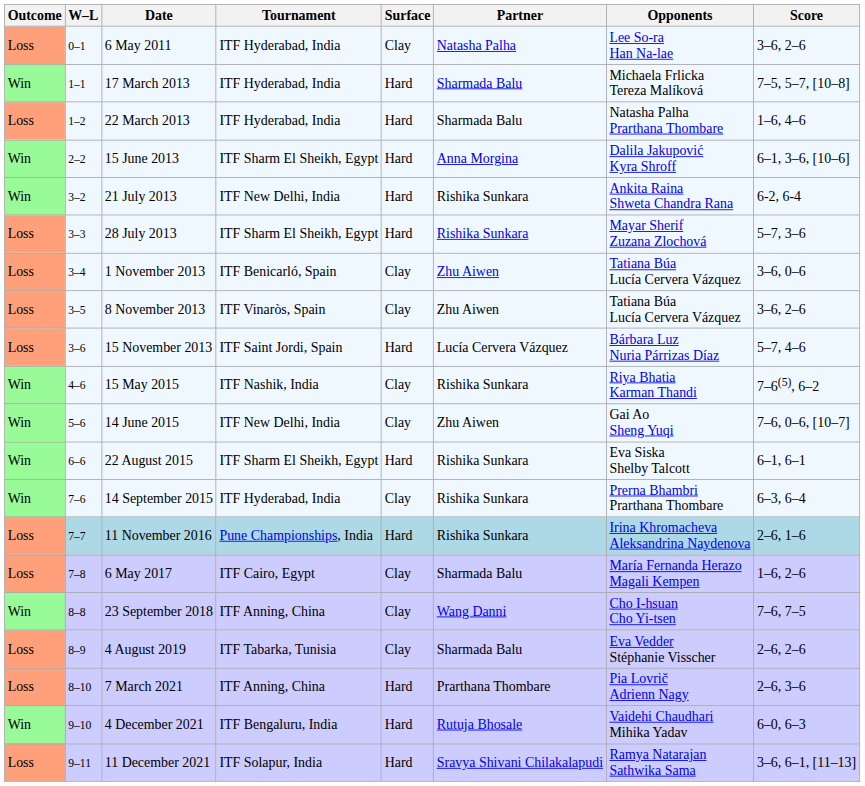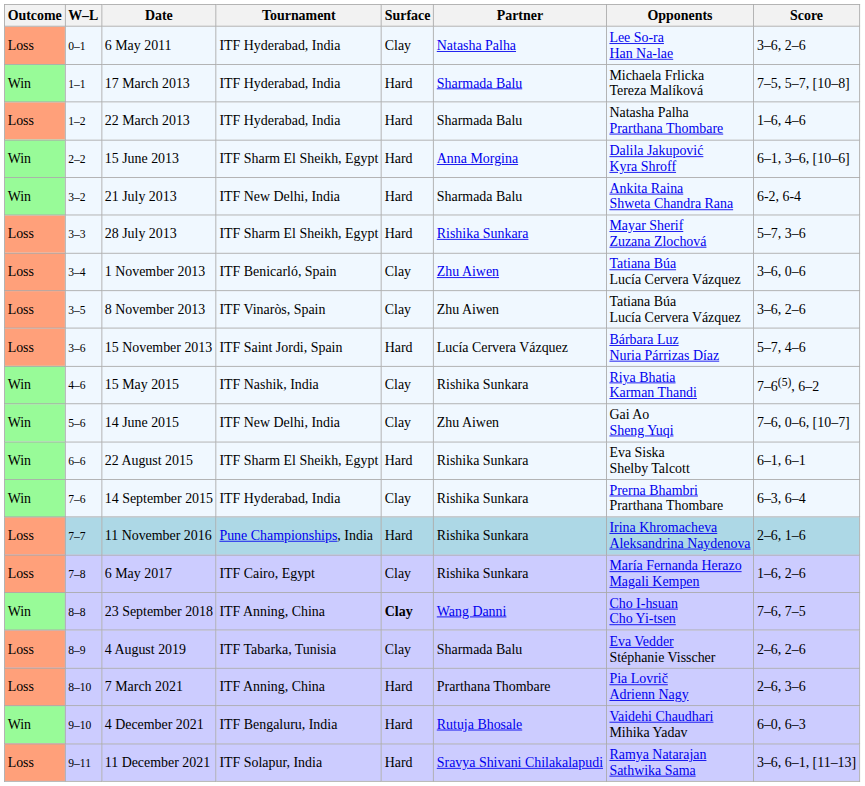 <table class="sortable wikitable">
 <tr>
 <th>Outcome</th>
 <th class="unsortable">W–L</th>
 <th>Date</th>
 <th>Tournament</th>
 <th>Surface</th>
 <th>Partner</th>
 <th>Opponents</th>
 <th class="unsortable">Score</th>
 </tr>
 <tr style="background:#f0f8ff;">
 <td bgcolor=FFA07A>Loss</td>
 <td><small>0–1</small></td>
 <td>6 May 2011</td>
 <td>ITF Hyderabad, India</td>
 <td>Clay</td>
 <td> <a href='#'>Natasha Palha</a></td>
 <td> <a href='#'>Lee So-ra</a> <br>  <a href='#'>Han Na-lae</a></td>
 <td>3–6, 2–6</td>
 </tr>
 <tr style="background:#f0f8ff;">
 <td style="background:#98fb98;">Win</td>
 <td><small>1–1</small></td>
 <td>17 March 2013</td>
 <td>ITF Hyderabad, India</td>
 <td>Hard</td>
 <td> <a href='#'>Sharmada Balu</a></td>
 <td> Michaela Frlicka <br>  Tereza Malíková</td>
 <td>7–5, 5–7, [10–8]</td>
 </tr>
 <tr style="background:#f0f8ff;">
 <td bgcolor=FFA07A>Loss</td>
 <td><small>1–2</small></td>
 <td>22 March 2013</td>
 <td>ITF Hyderabad, India</td>
 <td>Hard</td>
 <td> Sharmada Balu</td>
 <td> Natasha Palha <br>  <a href='#'>Prarthana Thombare</a></td>
 <td>1–6, 4–6</td>
 </tr>
 <tr style="background:#f0f8ff;">
 <td style="background:#98fb98;">Win</td>
 <td><small>2–2</small></td>
 <td>15 June 2013</td>
 <td>ITF Sharm El Sheikh, Egypt</td>
 <td>Hard</td>
 <td> <a href='#'>Anna Morgina</a></td>
 <td> <a href='#'>Dalila Jakupović</a> <br>  <a href='#'>Kyra Shroff</a></td>
 <td>6–1, 3–6, [10–6]</td>
 </tr>
 <tr style="background:#f0f8ff;">
 <td style="background:#98fb98;">Win</td>
 <td><small>3–2</small></td>
 <td>21 July 2013</td>
 <td>ITF New Delhi, India</td>
 <td>Hard</td>
-<td> Rishika Sunkara</td>
+<td> Sharmada Balu</td>
 <td> <a href='#'>Ankita Raina</a> <br>  <a href='#'>Shweta Chandra Rana</a></td>
 <td>6-2, 6-4</td>
 </tr>
 <tr style="background:#f0f8ff;">
 <td style="background:#ffa07a;">Loss</td>
 <td><small>3–3</small></td>
 <td>28 July 2013</td>
 <td>ITF Sharm El Sheikh, Egypt</td>
 <td>Hard</td>
 <td> <a href='#'>Rishika Sunkara</a></td>
 <td> <a href='#'>Mayar Sherif</a> <br>  <a href='#'>Zuzana Zlochová</a></td>
 <td>5–7, 3–6</td>
 </tr>
 <tr style="background:#f0f8ff;">
 <td style="background:#ffa07a;">Loss</td>
 <td><small>3–4</small></td>
 <td>1 November 2013</td>
 <td>ITF Benicarló, Spain</td>
 <td>Clay</td>
 <td> <a href='#'>Zhu Aiwen</a></td>
 <td> <a href='#'>Tatiana Búa</a> <br>  Lucía Cervera Vázquez</td>
 <td>3–6, 0–6</td>
 </tr>
 <tr style="background:#f0f8ff;">
 <td style="background:#ffa07a;">Loss</td>
 <td><small>3–5</small></td>
 <td>8 November 2013</td>
 <td>ITF Vinaròs, Spain</td>
 <td>Clay</td>
 <td> Zhu Aiwen</td>
 <td> Tatiana Búa <br>  Lucía Cervera Vázquez</td>
 <td>3–6, 2–6</td>
 </tr>
 <tr style="background:#f0f8ff;">
 <td style="background:#ffa07a;">Loss</td>
 <td><small>3–6</small></td>
 <td>15 November 2013</td>
 <td>ITF Saint Jordi, Spain</td>
 <td>Hard</td>
 <td> Lucía Cervera Vázquez</td>
 <td> <a href='#'>Bárbara Luz</a> <br>  <a href='#'>Nuria Párrizas Díaz</a></td>
 <td>5–7, 4–6</td>
 </tr>
 <tr style="background:#f0f8ff;">
 <td style="background:#98fb98;">Win</td>
 <td><small>4–6</small></td>
 <td>15 May 2015</td>
 <td>ITF Nashik, India</td>
 <td>Clay</td>
 <td> Rishika Sunkara</td>
 <td> <a href='#'>Riya Bhatia</a> <br>  <a href='#'>Karman Thandi</a></td>
 <td>7–6<sup>(5)</sup>, 6–2</td>
 </tr>
 <tr style="background:#f0f8ff;">
 <td style="background:#98fb98;">Win</td>
 <td><small>5–6</small></td>
 <td>14 June 2015</td>
 <td>ITF New Delhi, India</td>
 <td>Clay</td>
 <td> Zhu Aiwen</td>
 <td> Gai Ao <br>  <a href='#'>Sheng Yuqi</a></td>
 <td>7–6, 0–6, [10–7]</td>
 </tr>
 <tr style="background:#f0f8ff;">
 <td style="background:#98fb98;">Win</td>
 <td><small>6–6</small></td>
 <td>22 August 2015</td>
 <td>ITF Sharm El Sheikh, Egypt</td>
 <td>Hard</td>
 <td> Rishika Sunkara</td>
 <td> Eva Siska <br>  Shelby Talcott</td>
 <td>6–1, 6–1</td>
 </tr>
 <tr style="background:#f0f8ff;">
 <td style="background:#98fb98;">Win</td>
 <td><small>7–6</small></td>
 <td>14 September 2015</td>
 <td>ITF Hyderabad, India</td>
 <td>Clay</td>
 <td> Rishika Sunkara</td>
 <td> <a href='#'>Prerna Bhambri</a> <br>  Prarthana Thombare</td>
 <td>6–3, 6–4</td>
 </tr>
 <tr style="background:lightblue;">
 <td style="background:#ffa07a;">Loss</td>
 <td><small>7–7</small></td>
 <td>11 November 2016</td>
 <td><a href='#'>Pune Championships</a>, India</td>
 <td>Hard</td>
 <td> Rishika Sunkara</td>
 <td> <a href='#'>Irina Khromacheva</a> <br>  <a href='#'>Aleksandrina Naydenova</a></td>
 <td>2–6, 1–6</td>
 </tr>
 <tr style="background:#ccf;">
 <td style="background:#ffa07a;">Loss</td>
 <td><small>7–8</small></td>
 <td>6 May 2017</td>
 <td>ITF Cairo, Egypt</td>
 <td>Clay</td>
-<td> Sharmada Balu</td>
+<td> Rishika Sunkara</td>
 <td> <a href='#'>María Fernanda Herazo</a> <br>  <a href='#'>Magali Kempen</a></td>
 <td>1–6, 2–6</td>
 </tr>
 <tr style="background:#ccf;">
 <td style="background:#98fb98;">Win</td>
 <td><small>8–8</small></td>
 <td>23 September 2018</td>
 <td>ITF Anning, China</td>
-<td>Clay</td>
+<td><strong>Clay</strong></td>
 <td> <a href='#'>Wang Danni</a></td>
 <td> <a href='#'>Cho I-hsuan</a> <br>  <a href='#'>Cho Yi-tsen</a></td>
 <td>7–6, 7–5</td>
 </tr>
 <tr style="background:#ccf;">
 <td style="background:#ffa07a;">Loss</td>
 <td><small>8–9</small></td>
 <td>4 August 2019</td>
 <td>ITF Tabarka, Tunisia</td>
 <td>Clay</td>
 <td> Sharmada Balu</td>
 <td> <a href='#'>Eva Vedder</a> <br>  Stéphanie Visscher</td>
 <td>2–6, 2–6</td>
 </tr>
 <tr style="background:#ccf;">
 <td style="background:#ffa07a;">Loss</td>
 <td><small>8–10</small></td>
 <td>7 March 2021</td>
 <td>ITF Anning, China</td>
 <td>Hard</td>
 <td> Prarthana Thombare</td>
 <td> <a href='#'>Pia Lovrič</a> <br>  <a href='#'>Adrienn Nagy</a></td>
 <td>2–6, 3–6</td>
 </tr>
 <tr style="background:#ccf;">
 <td style="background:#98fb98;">Win</td>
 <td><small>9–10</small></td>
 <td>4 December 2021</td>
 <td>ITF Bengaluru, India</td>
 <td>Hard</td>
 <td> <a href='#'>Rutuja Bhosale</a></td>
 <td> <a href='#'>Vaidehi Chaudhari</a> <br>  Mihika Yadav</td>
 <td>6–0, 6–3</td>
 </tr>
 <tr style="background:#ccf;">
 <td style="background:#ffa07a;">Loss</td>
 <td><small>9–11</small></td>
 <td>11 December 2021</td>
 <td>ITF Solapur, India</td>
 <td>Hard</td>
 <td> <a href='#'>Sravya Shivani Chilakalapudi</a></td>
 <td> <a href='#'>Ramya Natarajan</a> <br>  <a href='#'>Sathwika Sama</a></td>
 <td>3–6, 6–1, [11–13]</td>
 </tr>
 </table>
